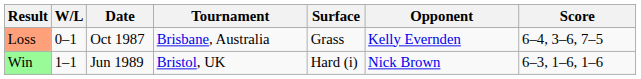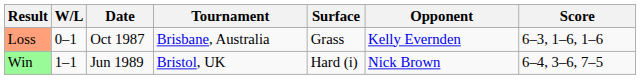 <table class="sortable wikitable">
 <tr>
 <th style="width:40px">Result</th>
 <th style="width:30px" class="unsortable">W/L</th>
 <th style="width:65px">Date</th>
 <th style="width:160px">Tournament</th>
 <th style="width:55px">Surface</th>
 <th style="width:160px">Opponent</th>
 <th style="width:120px" class="unsortable">Score</th>
 </tr>
 <tr>
 <td style="background:#ffa07a;">Loss</td>
 <td>0–1</td>
 <td>Oct 1987</td>
 <td><a href='#'>Brisbane</a>, Australia</td>
 <td>Grass</td>
 <td> <a href='#'>Kelly Evernden</a></td>
-<td>6–4, 3–6, 7–5</td>
+<td>6–3, 1–6, 1–6</td>
 </tr>
 <tr>
 <td style="background:#98fb98;">Win</td>
 <td>1–1</td>
 <td>Jun 1989</td>
 <td><a href='#'>Bristol</a>, UK</td>
 <td>Hard (i)</td>
 <td> <a href='#'>Nick Brown</a></td>
-<td>6–3, 1–6, 1–6</td>
+<td>6–4, 3–6, 7–5</td>
 </tr>
 </table>
